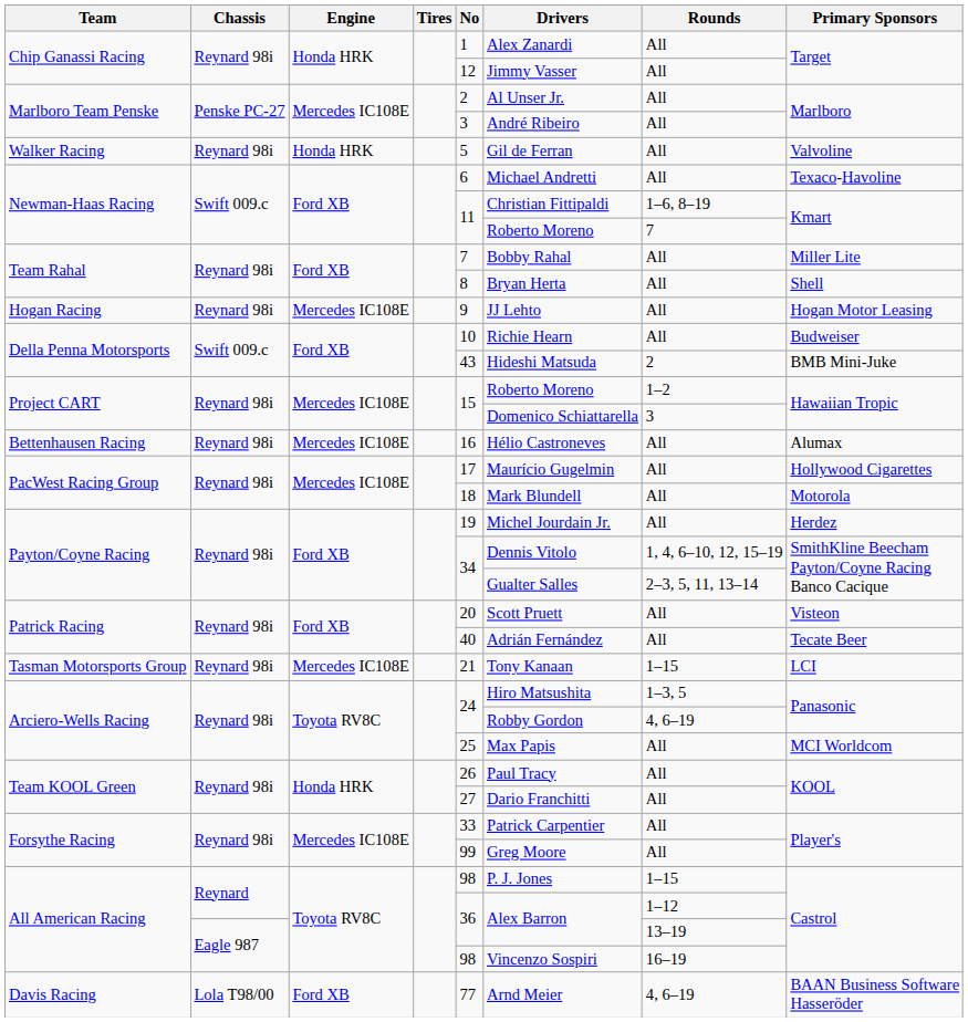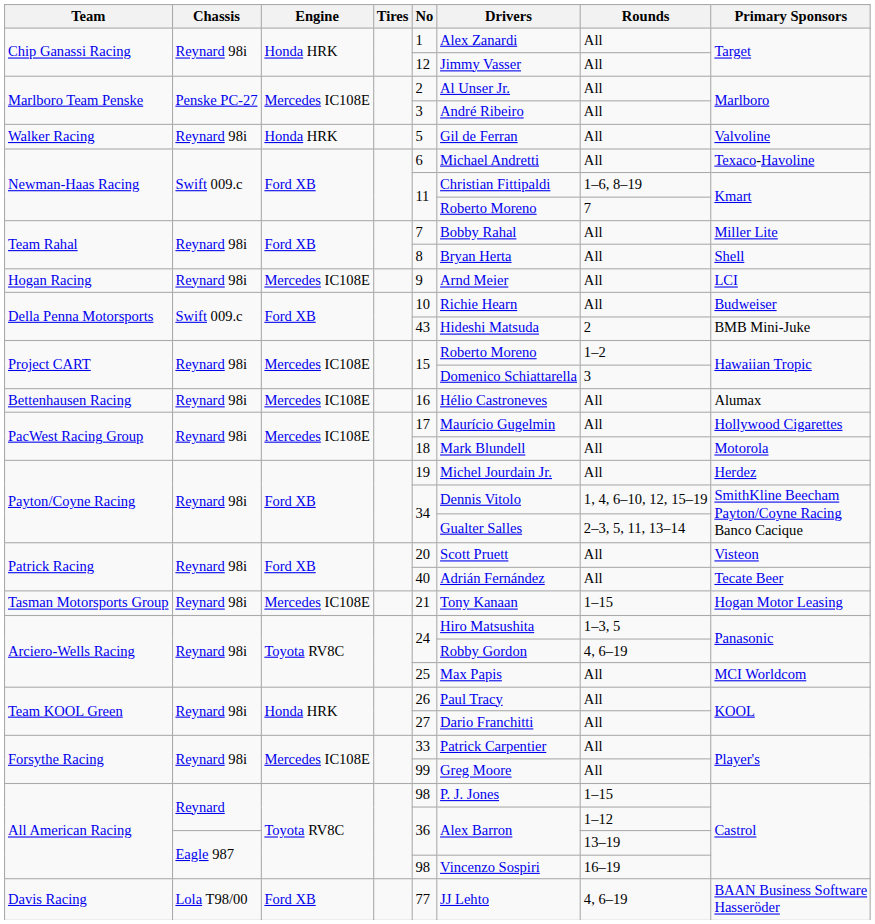 <table class="wikitable" style="font-size: 85%;">
 <tr>
 <th>Team</th>
 <th>Chassis</th>
 <th>Engine</th>
 <th>Tires</th>
 <th>No</th>
 <th>Drivers</th>
 <th>Rounds</th>
 <th>Primary Sponsors</th>
 </tr>
 <tr>
 <td rowspan=2 nowrap> <a href='#'>Chip Ganassi Racing</a></td>
 <td rowspan=2><a href='#'>Reynard</a> 98i</td>
 <td rowspan=2><a href='#'>Honda</a> HRK</td>
 <td rowspan=2 align="center"></td>
 <td>1</td>
 <td> <a href='#'>Alex Zanardi</a></td>
 <td>All</td>
 <td rowspan=2><a href='#'>Target</a></td>
 </tr>
 <tr>
 <td>12</td>
 <td> <a href='#'>Jimmy Vasser</a></td>
 <td>All</td>
 </tr>
 <tr>
 <td rowspan=2> <a href='#'>Marlboro Team Penske</a></td>
 <td rowspan=2><a href='#'>Penske PC-27</a></td>
 <td rowspan=2><a href='#'>Mercedes</a> IC108E</td>
 <td rowspan=2 align="center"></td>
 <td>2</td>
 <td> <a href='#'>Al Unser Jr.</a></td>
 <td>All</td>
 <td rowspan=2><a href='#'>Marlboro</a></td>
 </tr>
 <tr>
 <td>3</td>
 <td> <a href='#'>André Ribeiro</a></td>
 <td>All</td>
 </tr>
 <tr>
 <td> <a href='#'>Walker Racing</a></td>
 <td><a href='#'>Reynard</a> 98i</td>
 <td><a href='#'>Honda</a> HRK</td>
 <td align="center"></td>
 <td>5</td>
 <td> <a href='#'>Gil de Ferran</a></td>
 <td>All</td>
 <td><a href='#'>Valvoline</a></td>
 </tr>
 <tr>
 <td rowspan=3> <a href='#'>Newman-Haas Racing</a></td>
 <td rowspan=3><a href='#'>Swift</a> 009.c</td>
 <td rowspan=3><a href='#'>Ford XB</a></td>
 <td rowspan=3 align="center"></td>
 <td>6</td>
 <td> <a href='#'>Michael Andretti</a></td>
 <td>All</td>
 <td><a href='#'>Texaco</a>-<a href='#'>Havoline</a></td>
 </tr>
 <tr>
 <td rowspan=2>11</td>
 <td> <a href='#'>Christian Fittipaldi</a></td>
 <td>1–6, 8–19</td>
 <td rowspan=2><a href='#'>Kmart</a></td>
 </tr>
 <tr>
 <td> <a href='#'>Roberto Moreno</a></td>
 <td>7</td>
 </tr>
 <tr>
 <td rowspan=2> <a href='#'>Team Rahal</a></td>
 <td rowspan=2><a href='#'>Reynard</a> 98i</td>
 <td rowspan=2><a href='#'>Ford XB</a></td>
 <td rowspan=2 align="center"></td>
 <td>7</td>
 <td> <a href='#'>Bobby Rahal</a></td>
 <td>All</td>
 <td><a href='#'>Miller Lite</a></td>
 </tr>
 <tr>
 <td>8</td>
 <td> <a href='#'>Bryan Herta</a></td>
 <td>All</td>
 <td><a href='#'>Shell</a></td>
 </tr>
 <tr>
 <td> <a href='#'>Hogan Racing</a></td>
 <td><a href='#'>Reynard</a> 98i</td>
 <td><a href='#'>Mercedes</a> IC108E</td>
 <td align="center"></td>
 <td>9</td>
-<td> <a href='#'>JJ Lehto</a></td>
+<td> <a href='#'>Arnd Meier</a></td>
 <td>All</td>
-<td><a href='#'>Hogan Motor Leasing</a></td>
+<td><a href='#'>LCI</a></td>
 </tr>
 <tr>
 <td rowspan="2"> <a href='#'>Della Penna Motorsports</a></td>
 <td rowspan="2"><a href='#'>Swift</a> 009.c</td>
 <td rowspan="2"><a href='#'>Ford XB</a></td>
 <td rowspan="2" align="center"></td>
 <td>10</td>
 <td> <a href='#'>Richie Hearn</a></td>
 <td>All</td>
 <td><a href='#'>Budweiser</a></td>
 </tr>
 <tr>
 <td>43</td>
 <td> <a href='#'>Hideshi Matsuda</a></td>
 <td>2</td>
 <td>BMB Mini-Juke</td>
 </tr>
 <tr>
 <td rowspan="2"> <a href='#'>Project CART</a></td>
 <td rowspan="2"><a href='#'>Reynard</a> 98i</td>
 <td rowspan="2"><a href='#'>Mercedes</a> IC108E</td>
 <td rowspan="2" align="center"></td>
 <td rowspan="2">15</td>
 <td> <a href='#'>Roberto Moreno</a></td>
 <td>1–2</td>
 <td rowspan="2"><a href='#'>Hawaiian Tropic</a></td>
 </tr>
 <tr>
 <td nowrap> <a href='#'>Domenico Schiattarella</a></td>
 <td>3</td>
 </tr>
 <tr>
 <td> <a href='#'>Bettenhausen Racing</a></td>
 <td><a href='#'>Reynard</a> 98i</td>
 <td><a href='#'>Mercedes</a> IC108E</td>
 <td align="center"></td>
 <td>16</td>
 <td> <a href='#'>Hélio Castroneves</a></td>
 <td>All</td>
 <td>Alumax</td>
 </tr>
 <tr>
 <td rowspan=2> <a href='#'>PacWest Racing Group</a></td>
 <td rowspan=2><a href='#'>Reynard</a> 98i</td>
 <td rowspan=2><a href='#'>Mercedes</a> IC108E</td>
 <td rowspan=2 align="center"></td>
 <td>17</td>
 <td> <a href='#'>Maurício Gugelmin</a></td>
 <td>All</td>
 <td><a href='#'>Hollywood Cigarettes</a></td>
 </tr>
 <tr>
 <td>18</td>
 <td> <a href='#'>Mark Blundell</a></td>
 <td>All</td>
 <td><a href='#'>Motorola</a></td>
 </tr>
 <tr>
 <td rowspan=3> <a href='#'>Payton/Coyne Racing</a></td>
 <td rowspan=3><a href='#'>Reynard</a> 98i</td>
 <td rowspan=3><a href='#'>Ford XB</a></td>
 <td rowspan=3 align="center"></td>
 <td>19</td>
 <td> <a href='#'>Michel Jourdain Jr.</a></td>
 <td>All</td>
 <td><a href='#'>Herdez</a></td>
 </tr>
 <tr>
 <td rowspan=2>34</td>
 <td> <a href='#'>Dennis Vitolo</a></td>
 <td nowrap>1, 4, 6–10, 12, 15–19</td>
 <td rowspan=2><a href='#'>SmithKline Beecham</a> <small></small><br><a href='#'>Payton/Coyne Racing</a> <small></small><br>Banco Cacique <small></small></td>
 </tr>
 <tr>
 <td> <a href='#'>Gualter Salles</a></td>
 <td>2–3, 5, 11, 13–14</td>
 </tr>
 <tr>
 <td rowspan=2> <a href='#'>Patrick Racing</a></td>
 <td rowspan=2><a href='#'>Reynard</a> 98i</td>
 <td rowspan=2><a href='#'>Ford XB</a></td>
 <td rowspan=2 align="center"></td>
 <td>20</td>
 <td> <a href='#'>Scott Pruett</a></td>
 <td>All</td>
 <td><a href='#'>Visteon</a></td>
 </tr>
 <tr>
 <td>40</td>
 <td> <a href='#'>Adrián Fernández</a></td>
 <td>All</td>
 <td><a href='#'>Tecate Beer</a></td>
 </tr>
 <tr>
 <td nowrap> <a href='#'>Tasman Motorsports Group</a></td>
 <td><a href='#'>Reynard</a> 98i</td>
 <td><a href='#'>Mercedes</a> IC108E</td>
 <td align="center"></td>
 <td>21</td>
 <td> <a href='#'>Tony Kanaan</a></td>
 <td>1–15</td>
-<td><a href='#'>LCI</a></td>
+<td><a href='#'>Hogan Motor Leasing</a></td>
 </tr>
 <tr>
 <td rowspan=3> <a href='#'>Arciero-Wells Racing</a></td>
 <td rowspan=3><a href='#'>Reynard</a> 98i</td>
 <td rowspan=3><a href='#'>Toyota</a> RV8C</td>
 <td rowspan=3 align="center"></td>
 <td rowspan=2>24</td>
 <td> <a href='#'>Hiro Matsushita</a></td>
 <td>1–3, 5</td>
 <td rowspan=2><a href='#'>Panasonic</a></td>
 </tr>
 <tr>
 <td> <a href='#'>Robby Gordon</a></td>
 <td>4, 6–19</td>
 </tr>
 <tr>
 <td>25</td>
 <td> <a href='#'>Max Papis</a></td>
 <td>All</td>
 <td><a href='#'>MCI Worldcom</a></td>
 </tr>
 <tr>
 <td rowspan=2> <a href='#'>Team KOOL Green</a></td>
 <td rowspan=2><a href='#'>Reynard</a> 98i</td>
 <td rowspan=2><a href='#'>Honda</a> HRK</td>
 <td rowspan=2 align="center"></td>
 <td>26</td>
 <td> <a href='#'>Paul Tracy</a></td>
 <td>All</td>
 <td rowspan=2><a href='#'>KOOL</a></td>
 </tr>
 <tr>
 <td>27</td>
 <td> <a href='#'>Dario Franchitti</a></td>
 <td>All</td>
 </tr>
 <tr>
 <td rowspan=2> <a href='#'>Forsythe Racing</a></td>
 <td rowspan=2><a href='#'>Reynard</a> 98i</td>
 <td rowspan=2><a href='#'>Mercedes</a> IC108E</td>
 <td rowspan=2 align="center"></td>
 <td>33</td>
 <td> <a href='#'>Patrick Carpentier</a></td>
 <td>All</td>
 <td rowspan=2><a href='#'>Player's</a></td>
 </tr>
 <tr>
 <td>99</td>
 <td> <a href='#'>Greg Moore</a></td>
 <td>All</td>
 </tr>
 <tr>
 <td rowspan="4"> <a href='#'>All American Racing</a></td>
 <td rowspan="2"><a href='#'>Reynard</a></td>
 <td rowspan="4"><a href='#'>Toyota</a> RV8C</td>
 <td rowspan="4" align="center"></td>
 <td>98</td>
 <td> <a href='#'>P. J. Jones</a></td>
 <td>1–15</td>
 <td rowspan=4><a href='#'>Castrol</a></td>
 </tr>
 <tr>
 <td rowspan="2">36</td>
 <td rowspan="2"> <a href='#'>Alex Barron</a></td>
 <td>1–12</td>
 </tr>
 <tr>
 <td rowspan="2"><a href='#'>Eagle</a> 987</td>
 <td>13–19</td>
 </tr>
 <tr>
 <td>98</td>
 <td> <a href='#'>Vincenzo Sospiri</a></td>
 <td>16–19</td>
 </tr>
 <tr>
 <td> <a href='#'>Davis Racing</a></td>
 <td><a href='#'>Lola</a> T98/00</td>
 <td><a href='#'>Ford XB</a></td>
 <td align="center"></td>
 <td>77</td>
-<td> <a href='#'>Arnd Meier</a></td>
+<td> <a href='#'>JJ Lehto</a></td>
 <td>4, 6–19</td>
 <td nowrap><a href='#'>BAAN Business Software</a> <small></small><br><a href='#'>Hasseröder</a> <small></small></td>
 </tr>
 <tr>
 </tr>
 </table>
